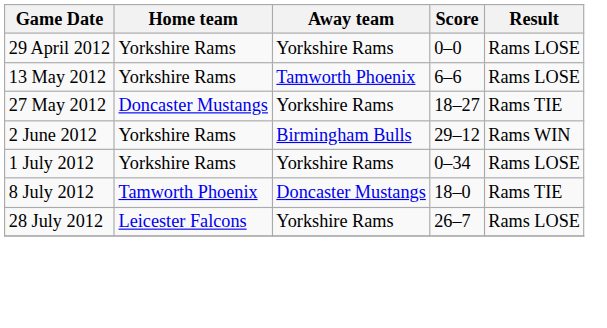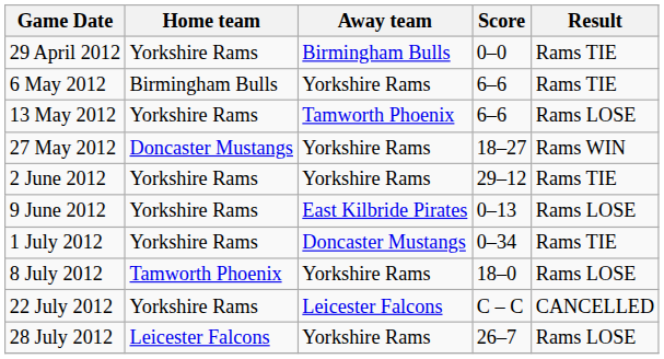 <table class="wikitable">
 <tr>
 <th>Game Date</th>
 <th>Home team</th>
 <th>Away team</th>
 <th>Score</th>
 <th>Result</th>
 </tr>
 <tr>
 <td>29 April 2012</td>
 <td>Yorkshire Rams</td>
+<td><a href='#'>Birmingham Bulls</a></td>
+<td>0–0</td>
+<td>Rams TIE</td>
+</tr>
+<tr>
+<td>6 May 2012</td>
+<td>Birmingham Bulls</td>
 <td>Yorkshire Rams</td>
-<td>0–0</td>
-<td>Rams LOSE</td>
+<td>6–6</td>
+<td>Rams TIE</td>
 </tr>
 <tr>
 <td>13 May 2012</td>
 <td>Yorkshire Rams</td>
 <td><a href='#'>Tamworth Phoenix</a></td>
 <td>6–6</td>
 <td>Rams LOSE</td>
 </tr>
 <tr>
 <td>27 May 2012</td>
 <td><a href='#'>Doncaster Mustangs</a></td>
 <td>Yorkshire Rams</td>
 <td>18–27</td>
-<td>Rams TIE</td>
+<td>Rams WIN</td>
 </tr>
 <tr>
 <td>2 June 2012</td>
 <td>Yorkshire Rams</td>
-<td><a href='#'>Birmingham Bulls</a></td>
+<td>Yorkshire Rams</td>
 <td>29–12</td>
-<td>Rams WIN</td>
+<td>Rams TIE</td>
+</tr>
+<tr>
+<td>9 June 2012</td>
+<td>Yorkshire Rams</td>
+<td><a href='#'>East Kilbride Pirates</a></td>
+<td>0–13</td>
+<td>Rams LOSE</td>
 </tr>
 <tr>
 <td>1 July 2012</td>
 <td>Yorkshire Rams</td>
-<td>Yorkshire Rams</td>
+<td><a href='#'>Doncaster Mustangs</a></td>
 <td>0–34</td>
-<td>Rams LOSE</td>
+<td>Rams TIE</td>
 </tr>
 <tr>
 <td>8 July 2012</td>
 <td><a href='#'>Tamworth Phoenix</a></td>
-<td><a href='#'>Doncaster Mustangs</a></td>
+<td>Yorkshire Rams</td>
 <td>18–0</td>
-<td>Rams TIE</td>
+<td>Rams LOSE</td>
+</tr>
+<tr>
+<td>22 July 2012</td>
+<td>Yorkshire Rams</td>
+<td><a href='#'>Leicester Falcons</a></td>
+<td>C – C</td>
+<td>CANCELLED</td>
 </tr>
 <tr>
 <td>28 July 2012</td>
 <td><a href='#'>Leicester Falcons</a></td>
 <td>Yorkshire Rams</td>
 <td>26–7</td>
 <td>Rams LOSE</td>
 </tr>
 <tr>
 </tr>
 </table>
